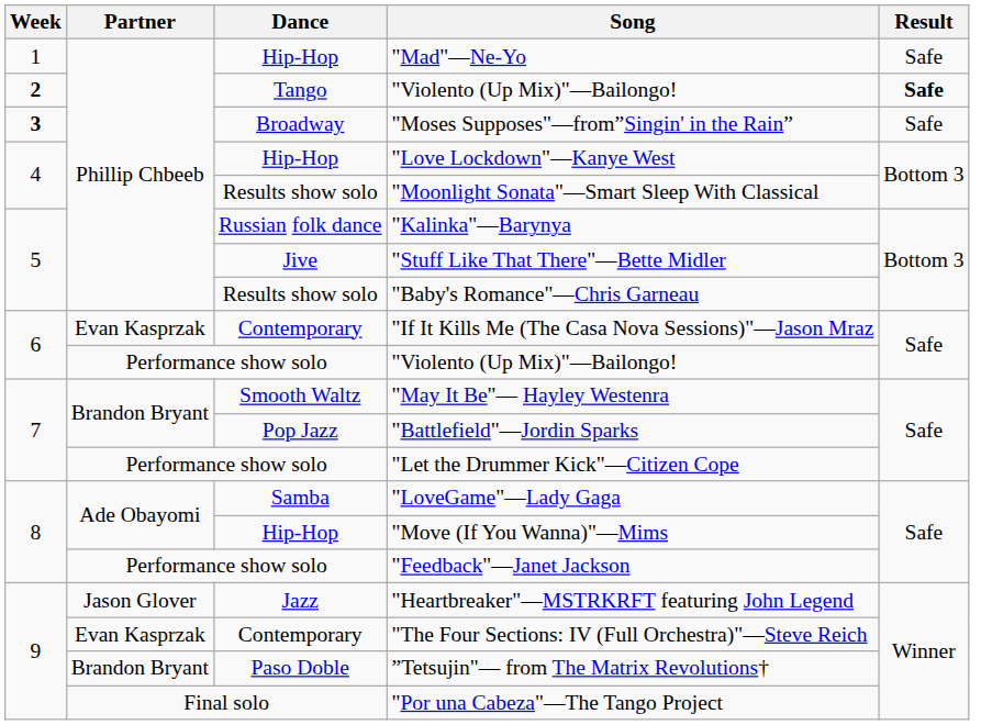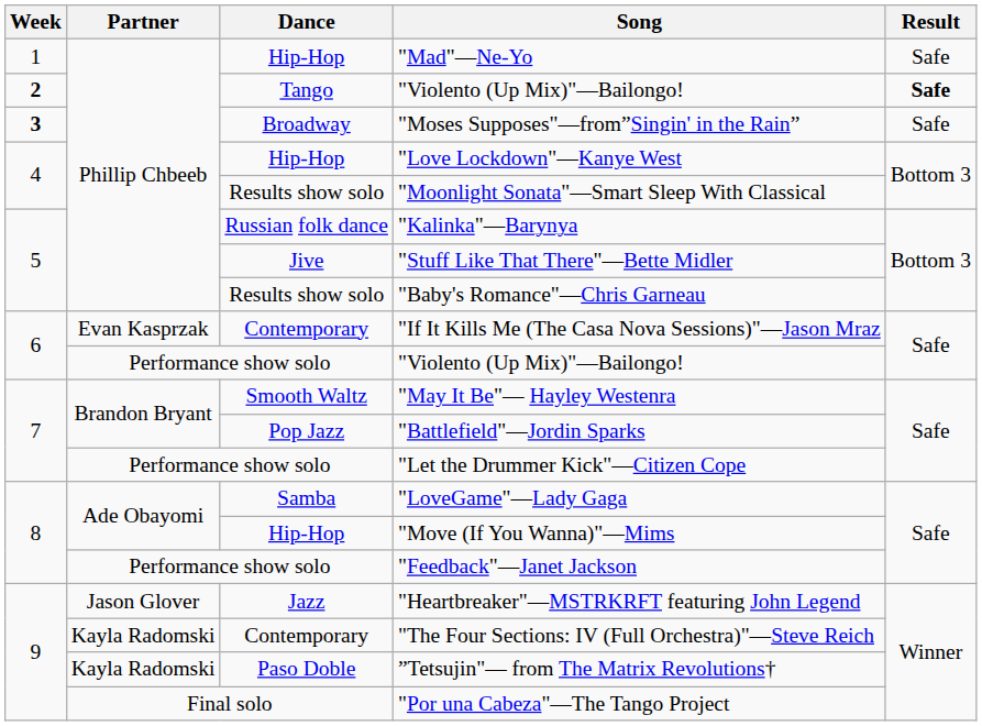 <table class="wikitable">
 <tr>
 <th>Week</th>
 <th>Partner</th>
 <th>Dance</th>
 <th>Song</th>
 <th>Result</th>
 </tr>
 <tr>
 <td style="text-align:center;">1</td>
 <td style="text-align:center;" rowspan="8">Phillip Chbeeb</td>
 <td style="text-align:center;"><a href='#'>Hip-Hop</a></td>
 <td>"<a href='#'>Mad</a>"—<a href='#'>Ne-Yo</a></td>
 <td style="text-align:center;">Safe</td>
 </tr>
 <tr>
 <td style="text-align:center;"><strong>2</strong></td>
 <td style="text-align:center;"><a href='#'>Tango</a></td>
 <td>"Violento (Up Mix)"—Bailongo!</td>
 <td style="text-align:center;"><strong>Safe</strong></td>
 </tr>
 <tr>
 <td style="text-align:center;"><strong>3</strong></td>
 <td style="text-align:center;"><a href='#'>Broadway</a></td>
 <td>"Moses Supposes"—from”<a href='#'>Singin' in the Rain</a>”</td>
 <td style="text-align:center;">Safe</td>
 </tr>
 <tr>
 <td style="text-align:center;" rowspan="2">4</td>
 <td style="text-align:center;"><a href='#'>Hip-Hop</a></td>
 <td>"<a href='#'>Love Lockdown</a>"—<a href='#'>Kanye West</a></td>
 <td style="text-align:center;" rowspan="2">Bottom 3</td>
 </tr>
 <tr>
 <td style="text-align:center;">Results show solo</td>
 <td>"<a href='#'>Moonlight Sonata</a>"—Smart Sleep With Classical</td>
 </tr>
 <tr>
 <td style="text-align:center;" rowspan="3">5</td>
 <td style="text-align:center;"><a href='#'>Russian</a> <a href='#'>folk dance</a></td>
 <td>"<a href='#'>Kalinka</a>"—<a href='#'>Barynya</a></td>
 <td style="text-align:center;" rowspan="3">Bottom 3</td>
 </tr>
 <tr>
 <td style="text-align:center;"><a href='#'>Jive</a></td>
 <td>"<a href='#'>Stuff Like That There</a>"—<a href='#'>Bette Midler</a></td>
 </tr>
 <tr>
 <td style="text-align:center;">Results show solo</td>
 <td>"Baby's Romance"—<a href='#'>Chris Garneau</a></td>
 </tr>
 <tr>
 <td style="text-align:center;" rowspan="2">6</td>
 <td style="text-align:center;">Evan Kasprzak</td>
 <td style="text-align:center;"><a href='#'>Contemporary</a></td>
 <td>"If It Kills Me (The Casa Nova Sessions)"—<a href='#'>Jason Mraz</a></td>
 <td style="text-align:center;" rowspan="2">Safe</td>
 </tr>
 <tr>
 <td style="text-align:center;" colspan="2">Performance show solo</td>
 <td>"Violento (Up Mix)"—Bailongo!</td>
 </tr>
 <tr>
 <td style="text-align:center;" rowspan="3">7</td>
 <td style="text-align:center;" rowspan="2">Brandon Bryant</td>
 <td style="text-align:center;"><a href='#'>Smooth Waltz</a></td>
 <td>"<a href='#'>May It Be</a>"— <a href='#'>Hayley Westenra</a></td>
 <td style="text-align:center;" rowspan="3">Safe</td>
 </tr>
 <tr>
 <td style="text-align:center;"><a href='#'>Pop Jazz</a></td>
 <td align="left">"<a href='#'>Battlefield</a>"—<a href='#'>Jordin Sparks</a></td>
 </tr>
 <tr>
 <td style="text-align:center;" colspan="2">Performance show solo</td>
 <td>"Let the Drummer Kick"—<a href='#'>Citizen Cope</a></td>
 </tr>
 <tr>
 <td style="text-align:center;" rowspan="3">8</td>
 <td style="text-align:center;" rowspan="2">Ade Obayomi</td>
 <td style="text-align:center;"><a href='#'>Samba</a></td>
 <td align="left">"<a href='#'>LoveGame</a>"—<a href='#'>Lady Gaga</a></td>
 <td style="text-align:center;" rowspan="3">Safe</td>
 </tr>
 <tr>
 <td style="text-align:center;"><a href='#'>Hip-Hop</a></td>
 <td align="left">"Move (If You Wanna)"—<a href='#'>Mims</a></td>
 </tr>
 <tr>
 <td style="text-align:center;" colspan="2">Performance show solo</td>
 <td>"<a href='#'>Feedback</a>"—<a href='#'>Janet Jackson</a></td>
 </tr>
 <tr>
 <td style="text-align:center;" rowspan="4">9</td>
 <td style="text-align:center;">Jason Glover</td>
 <td style="text-align:center;"><a href='#'>Jazz</a></td>
 <td align="left">"Heartbreaker"—<a href='#'>MSTRKRFT</a> featuring <a href='#'>John Legend</a></td>
 <td style="text-align:center;" rowspan="4">Winner</td>
 </tr>
 <tr>
-<td style="text-align:center;">Evan Kasprzak</td>
+<td style="text-align:center;">Kayla Radomski</td>
 <td style="text-align:center;">Contemporary</td>
 <td align="left">"The Four Sections: IV (Full Orchestra)"—<a href='#'>Steve Reich</a></td>
 </tr>
 <tr>
-<td style="text-align:center;">Brandon Bryant</td>
+<td style="text-align:center;">Kayla Radomski</td>
 <td style="text-align:center;"><a href='#'>Paso Doble</a></td>
 <td align="left">”Tetsujin"— from <a href='#'>The Matrix Revolutions</a>†</td>
 </tr>
 <tr>
 <td style="text-align:center;" colspan="2">Final solo</td>
 <td>"<a href='#'>Por una Cabeza</a>"—The Tango Project</td>
 </tr>
 </table>
